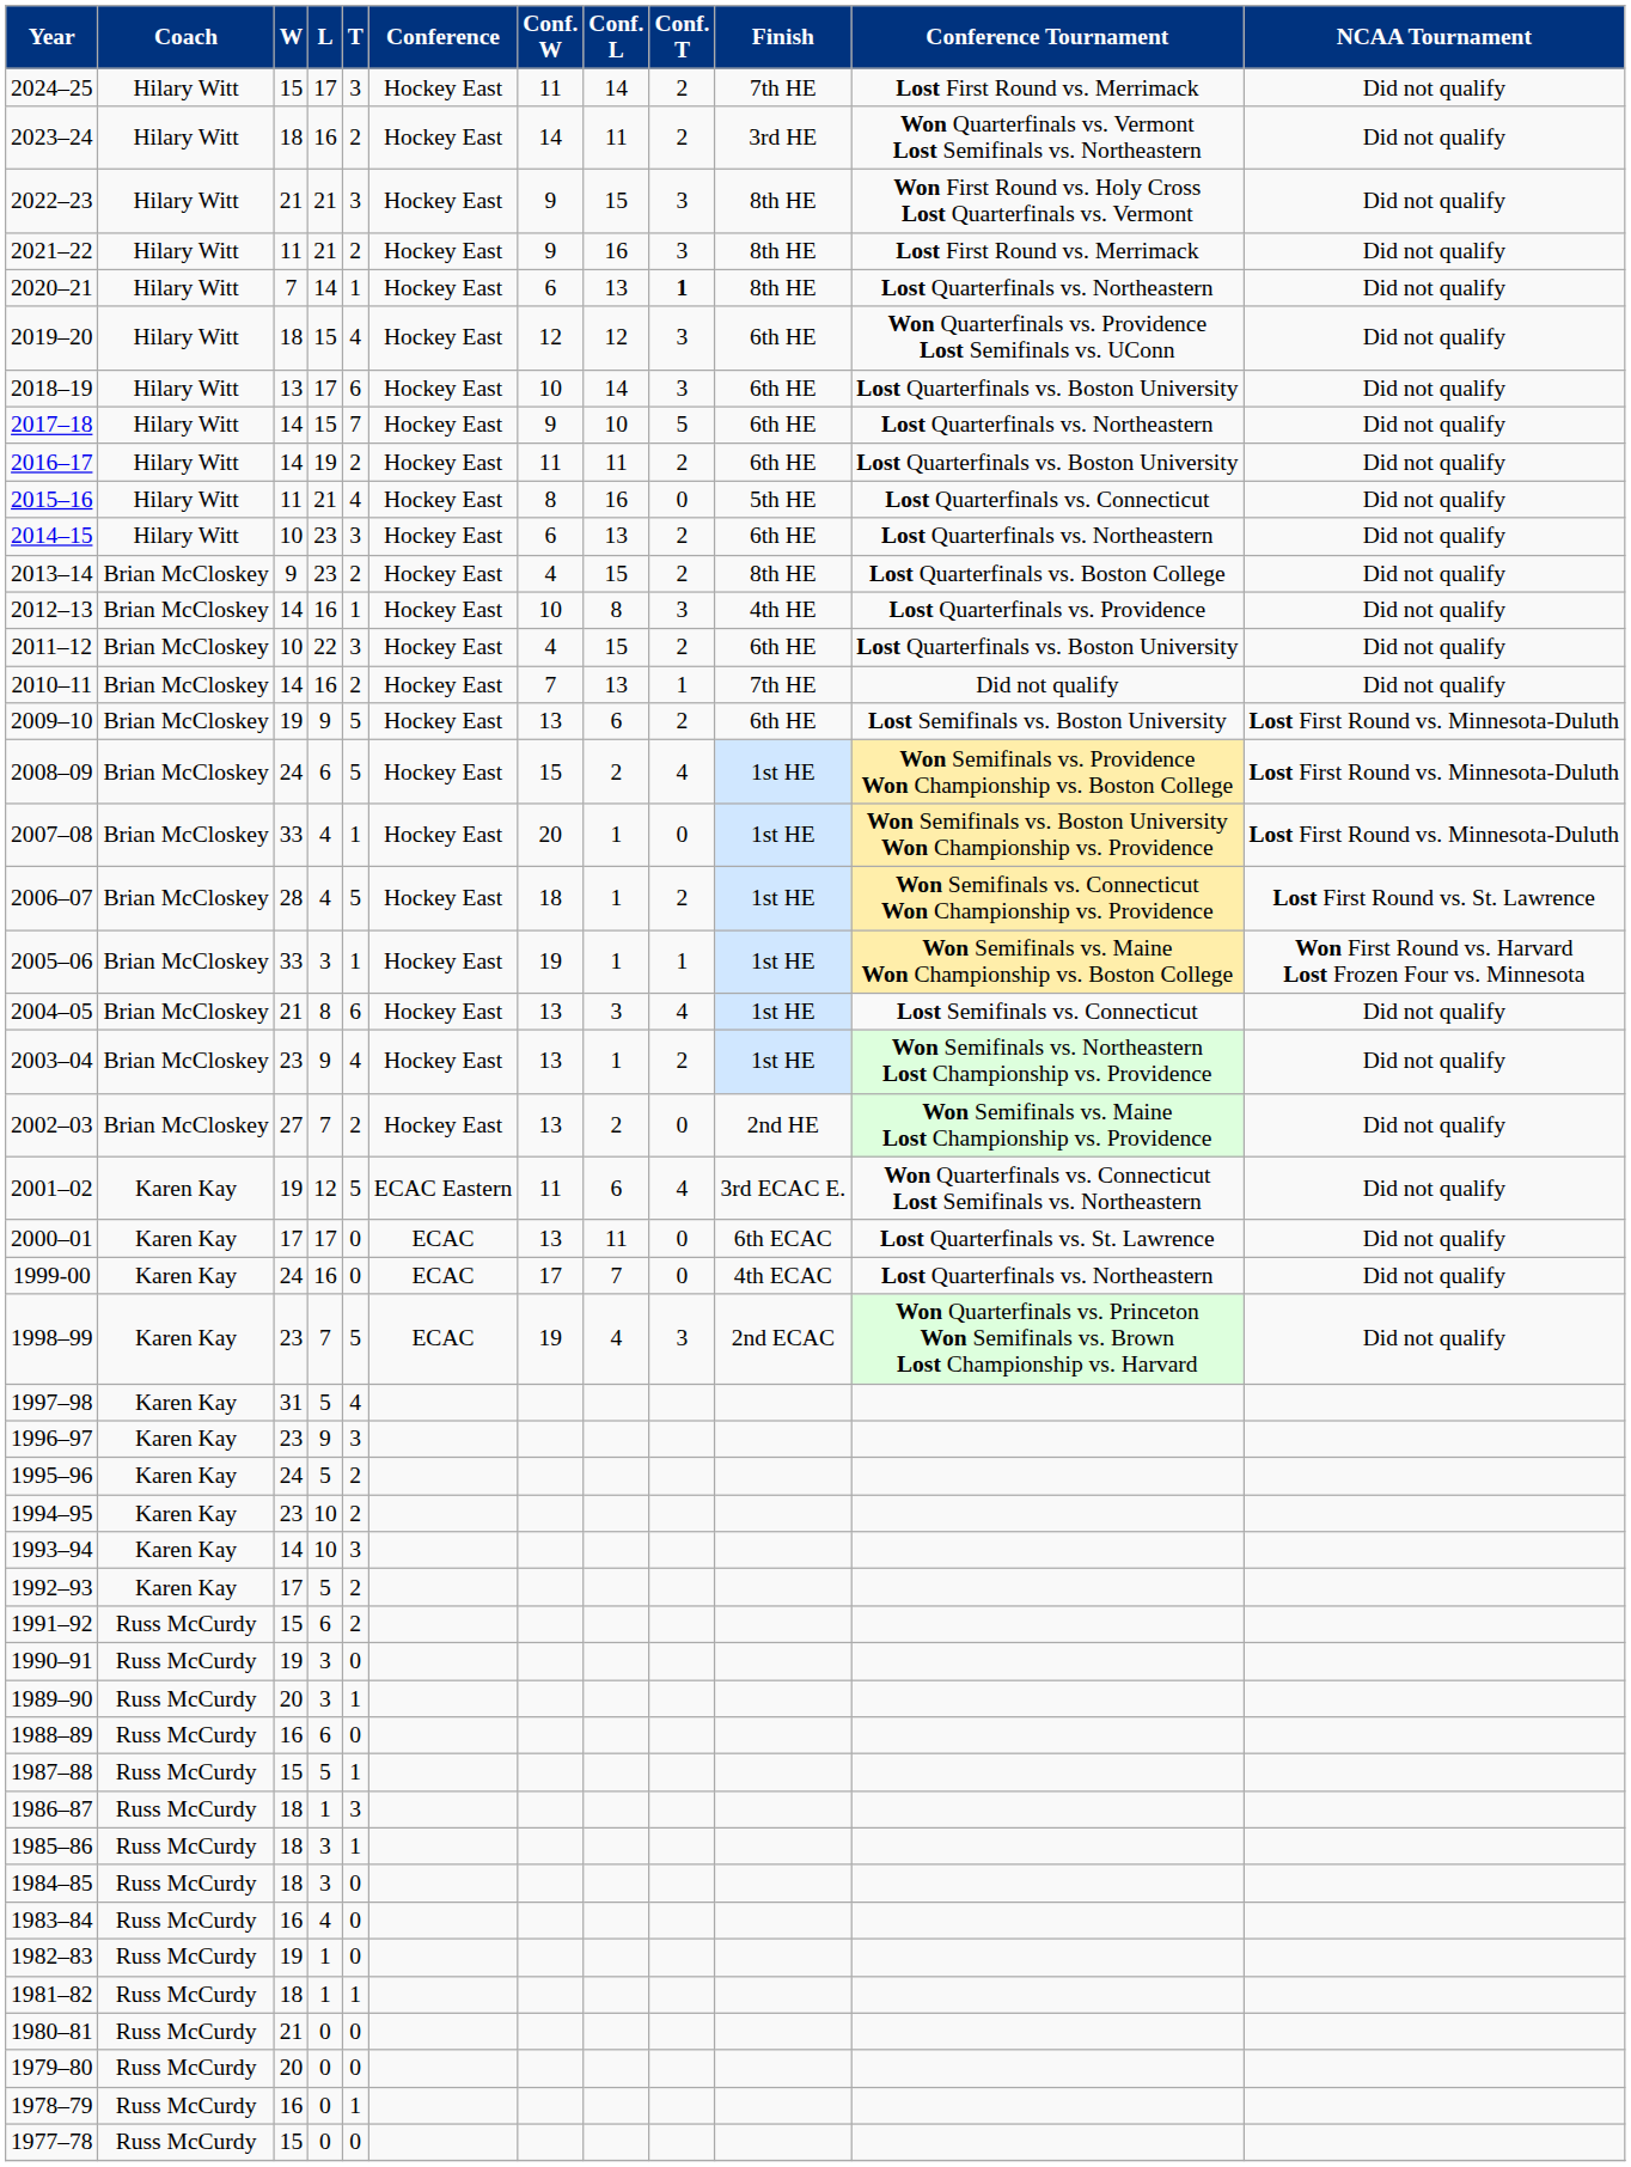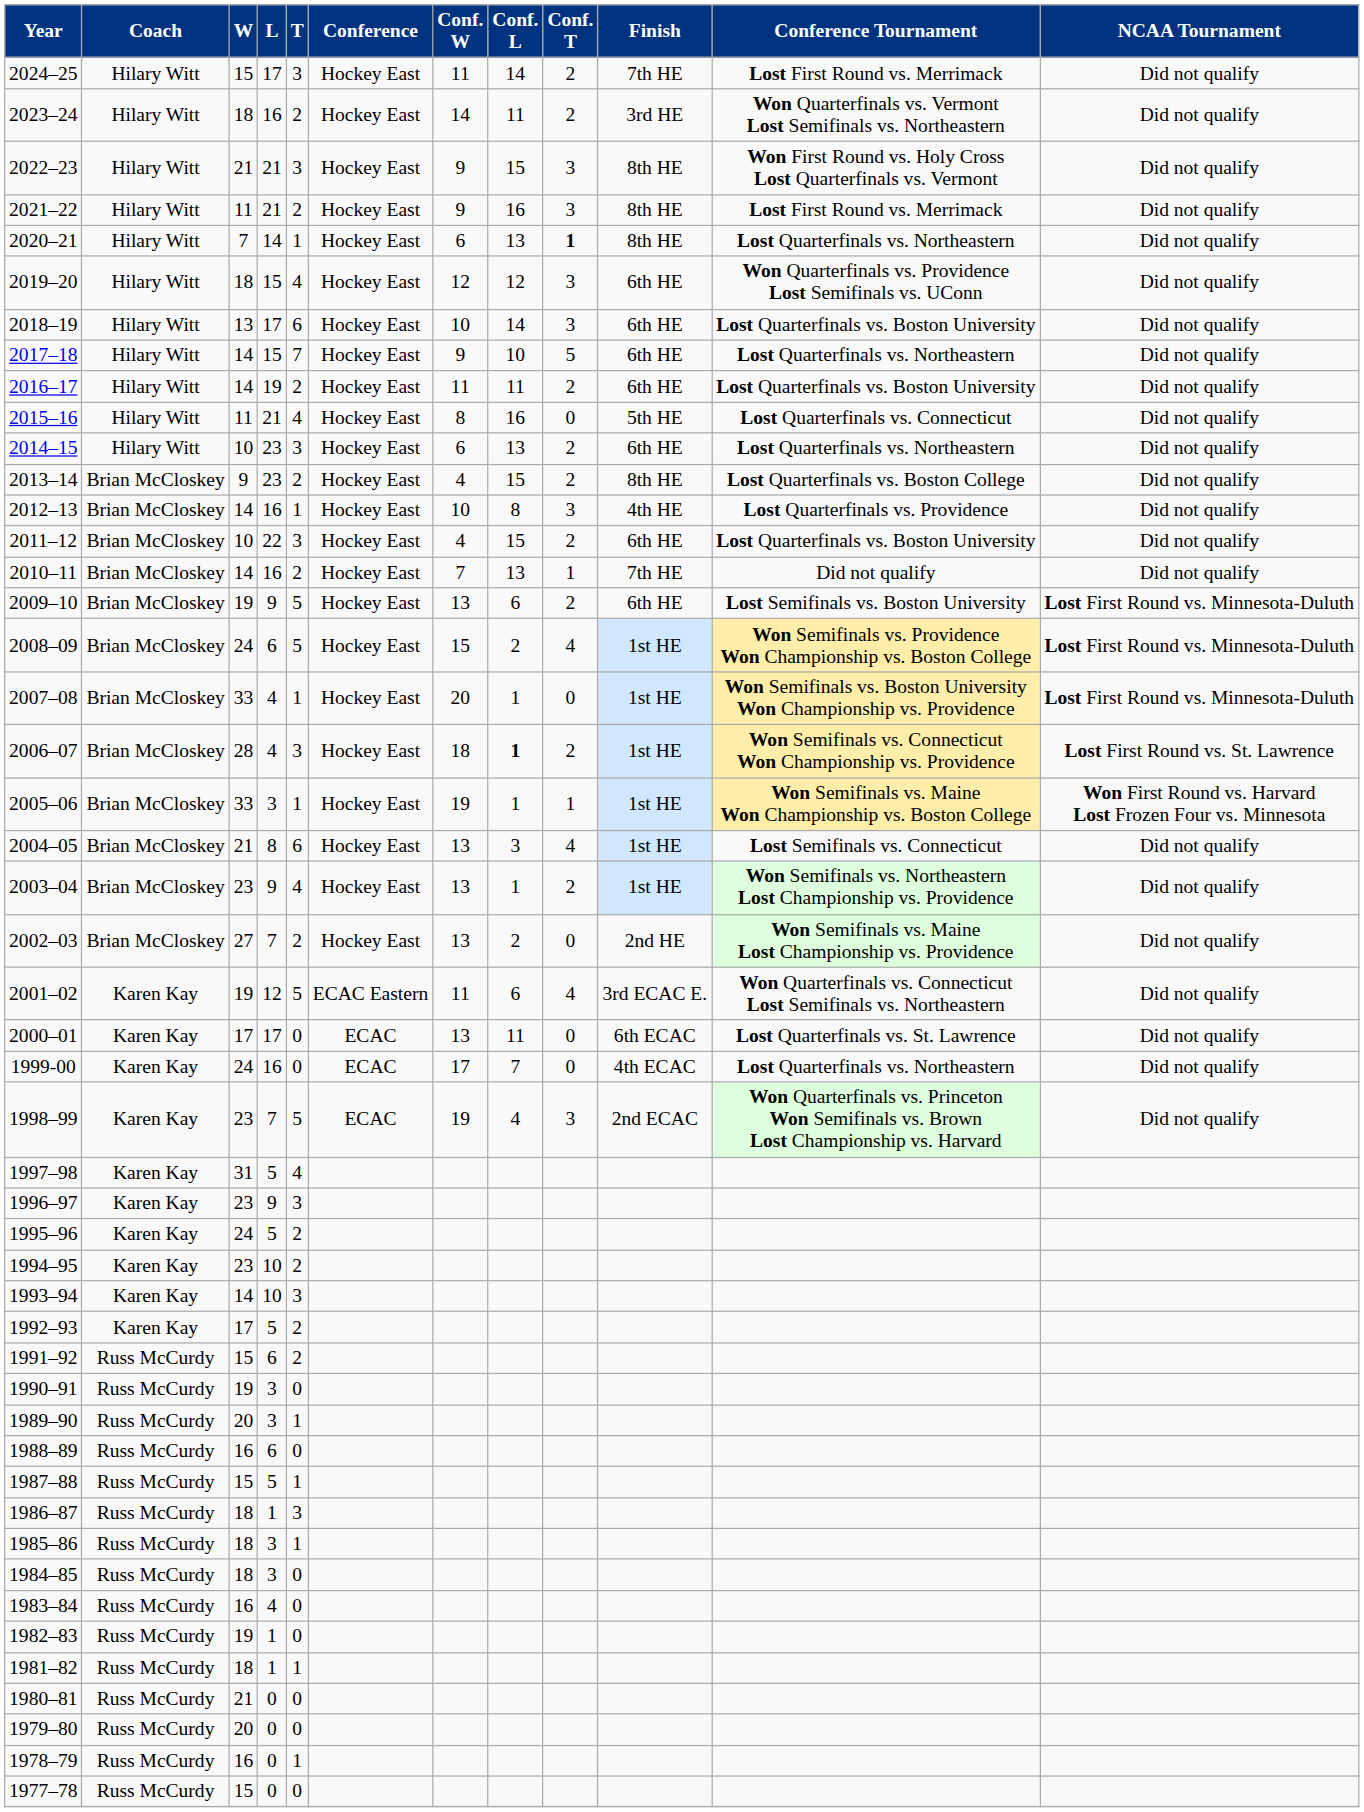 <table class="wikitable">
 <tr align="center"  style=" background:#00337F; color:#FFFFFF; ">
 <td><strong>Year</strong></td>
 <td><strong>Coach</strong></td>
 <td><strong>W</strong></td>
 <td><strong>L</strong></td>
 <td><strong>T</strong></td>
 <td><strong>Conference</strong></td>
 <td><strong>Conf. <br> W</strong></td>
 <td><strong>Conf. <br> L</strong></td>
 <td><strong>Conf. <br> T</strong></td>
 <td><strong>Finish</strong></td>
 <td><strong>Conference Tournament</strong></td>
 <td><strong>NCAA Tournament</strong></td>
 </tr>
 <tr align="center" bgcolor="">
 <td>2024–25</td>
 <td>Hilary Witt</td>
 <td>15</td>
 <td>17</td>
 <td>3</td>
 <td>Hockey East</td>
 <td>11</td>
 <td>14</td>
 <td>2</td>
 <td>7th HE</td>
 <td><strong>Lost</strong> First Round vs. Merrimack </td>
 <td>Did not qualify</td>
 </tr>
 <tr align="center" bgcolor="">
 <td>2023–24</td>
 <td>Hilary Witt</td>
 <td>18</td>
 <td>16</td>
 <td>2</td>
 <td>Hockey East</td>
 <td>14</td>
 <td>11</td>
 <td>2</td>
 <td>3rd HE</td>
 <td><strong>Won</strong> Quarterfinals vs. Vermont <br><strong>Lost</strong> Semifinals vs. Northeastern </td>
 <td>Did not qualify</td>
 </tr>
 <tr align="center" bgcolor="">
 <td>2022–23</td>
 <td>Hilary Witt</td>
 <td>21</td>
 <td>21</td>
 <td>3</td>
 <td>Hockey East</td>
 <td>9</td>
 <td>15</td>
 <td>3</td>
 <td>8th HE</td>
 <td><strong>Won</strong> First Round vs. Holy Cross <br><strong>Lost</strong> Quarterfinals vs. Vermont </td>
 <td>Did not qualify</td>
 </tr>
 <tr align="center" bgcolor="">
 <td>2021–22</td>
 <td>Hilary Witt</td>
 <td>11</td>
 <td>21</td>
 <td>2</td>
 <td>Hockey East</td>
 <td>9</td>
 <td>16</td>
 <td>3</td>
 <td>8th HE</td>
 <td><strong>Lost</strong> First Round vs. Merrimack </td>
 <td>Did not qualify</td>
 </tr>
 <tr align="center" bgcolor="">
 <td>2020–21</td>
 <td>Hilary Witt</td>
 <td>7</td>
 <td>14</td>
 <td>1</td>
 <td>Hockey East</td>
 <td>6</td>
 <td>13</td>
 <td><strong>1</strong></td>
 <td>8th HE</td>
 <td><strong>Lost</strong> Quarterfinals vs. Northeastern </td>
 <td>Did not qualify</td>
 </tr>
 <tr align="center" bgcolor="">
 <td>2019–20</td>
 <td>Hilary Witt</td>
 <td>18</td>
 <td>15</td>
 <td>4</td>
 <td>Hockey East</td>
 <td>12</td>
 <td>12</td>
 <td>3</td>
 <td>6th HE</td>
 <td><strong>Won</strong> Quarterfinals vs. Providence <br><strong>Lost</strong> Semifinals vs.  UConn </td>
 <td>Did not qualify</td>
 </tr>
 <tr align="center" bgcolor="">
 <td>2018–19</td>
 <td>Hilary Witt</td>
 <td>13</td>
 <td>17</td>
 <td>6</td>
 <td>Hockey East</td>
 <td>10</td>
 <td>14</td>
 <td>3</td>
 <td>6th HE</td>
 <td><strong>Lost</strong> Quarterfinals vs. Boston University </td>
 <td>Did not qualify</td>
 </tr>
 <tr align="center" bgcolor="">
 <td><a href='#'>2017–18</a></td>
 <td>Hilary Witt</td>
 <td>14</td>
 <td>15</td>
 <td>7</td>
 <td>Hockey East</td>
 <td>9</td>
 <td>10</td>
 <td>5</td>
 <td>6th HE</td>
 <td><strong>Lost</strong> Quarterfinals vs. Northeastern </td>
 <td>Did not qualify</td>
 </tr>
 <tr align="center" bgcolor="">
 <td><a href='#'>2016–17</a></td>
 <td>Hilary Witt</td>
 <td>14</td>
 <td>19</td>
 <td>2</td>
 <td>Hockey East</td>
 <td>11</td>
 <td>11</td>
 <td>2</td>
 <td>6th HE</td>
 <td><strong>Lost</strong> Quarterfinals vs. Boston University </td>
 <td>Did not qualify</td>
 </tr>
 <tr align="center" bgcolor="">
 <td><a href='#'>2015–16</a></td>
 <td>Hilary Witt</td>
 <td>11</td>
 <td>21</td>
 <td>4</td>
 <td>Hockey East</td>
 <td>8</td>
 <td>16</td>
 <td>0</td>
 <td>5th HE</td>
 <td><strong>Lost</strong> Quarterfinals vs. Connecticut </td>
 <td>Did not qualify</td>
 </tr>
 <tr align="center" bgcolor="">
 <td><a href='#'>2014–15</a></td>
 <td>Hilary Witt</td>
 <td>10</td>
 <td>23</td>
 <td>3</td>
 <td>Hockey East</td>
 <td>6</td>
 <td>13</td>
 <td>2</td>
 <td>6th HE</td>
 <td><strong>Lost</strong> Quarterfinals vs. Northeastern </td>
 <td>Did not qualify</td>
 </tr>
 <tr align="center" bgcolor="">
 <td>2013–14</td>
 <td>Brian McCloskey</td>
 <td>9</td>
 <td>23</td>
 <td>2</td>
 <td>Hockey East</td>
 <td>4</td>
 <td>15</td>
 <td>2</td>
 <td>8th HE</td>
 <td><strong>Lost</strong> Quarterfinals vs. Boston College </td>
 <td>Did not qualify</td>
 </tr>
 <tr align="center" bgcolor="">
 <td>2012–13</td>
 <td>Brian McCloskey</td>
 <td>14</td>
 <td>16</td>
 <td>1</td>
 <td>Hockey East</td>
 <td>10</td>
 <td>8</td>
 <td>3</td>
 <td>4th HE</td>
 <td><strong>Lost</strong> Quarterfinals vs. Providence </td>
 <td>Did not qualify</td>
 </tr>
 <tr align="center" bgcolor="">
 <td>2011–12</td>
 <td>Brian McCloskey</td>
 <td>10</td>
 <td>22</td>
 <td>3</td>
 <td>Hockey East</td>
 <td>4</td>
 <td>15</td>
 <td>2</td>
 <td>6th HE</td>
 <td><strong>Lost</strong> Quarterfinals vs. Boston University </td>
 <td>Did not qualify</td>
 </tr>
 <tr align="center" bgcolor="">
 <td>2010–11</td>
 <td>Brian McCloskey</td>
 <td>14</td>
 <td>16</td>
 <td>2</td>
 <td>Hockey East</td>
 <td>7</td>
 <td>13</td>
 <td>1</td>
 <td>7th HE</td>
 <td>Did not qualify</td>
 <td>Did not qualify</td>
 </tr>
 <tr align="center" bgcolor="">
 <td>2009–10</td>
 <td>Brian McCloskey</td>
 <td>19</td>
 <td>9</td>
 <td>5</td>
 <td>Hockey East</td>
 <td>13</td>
 <td>6</td>
 <td>2</td>
 <td>6th HE</td>
 <td><strong>Lost</strong> Semifinals vs. Boston University </td>
 <td><strong>Lost</strong> First Round vs. Minnesota-Duluth </td>
 </tr>
 <tr align="center" bgcolor="">
 <td>2008–09</td>
 <td>Brian McCloskey</td>
 <td>24</td>
 <td>6</td>
 <td>5</td>
 <td>Hockey East</td>
 <td>15</td>
 <td>2</td>
 <td>4</td>
 <td style="background: #d0e7ff;">1st HE</td>
 <td style="background: #ffeeaa;"><strong>Won</strong> Semifinals vs. Providence  <br> <strong>Won</strong> Championship vs. Boston College </td>
 <td><strong>Lost</strong> First Round vs. Minnesota-Duluth </td>
 </tr>
 <tr align="center" bgcolor="">
 <td>2007–08</td>
 <td>Brian McCloskey</td>
 <td>33</td>
 <td>4</td>
 <td>1</td>
 <td>Hockey East</td>
 <td>20</td>
 <td>1</td>
 <td>0</td>
 <td style="background: #d0e7ff;">1st HE</td>
 <td style="background: #ffeeaa;"><strong>Won</strong> Semifinals vs. Boston University  <br> <strong>Won</strong> Championship vs. Providence </td>
 <td><strong>Lost</strong> First Round vs. Minnesota-Duluth </td>
 </tr>
 <tr align="center" bgcolor="">
 <td>2006–07</td>
 <td>Brian McCloskey</td>
 <td>28</td>
 <td>4</td>
-<td>5</td>
+<td>3</td>
 <td>Hockey East</td>
 <td>18</td>
-<td>1</td>
+<td><strong>1</strong></td>
 <td>2</td>
 <td style="background: #d0e7ff;">1st HE</td>
 <td style="background: #ffeeaa;"><strong>Won</strong> Semifinals vs. Connecticut  <br> <strong>Won</strong> Championship vs. Providence </td>
 <td><strong>Lost</strong> First Round vs. St. Lawrence </td>
 </tr>
 <tr align="center" bgcolor="">
 <td>2005–06</td>
 <td>Brian McCloskey</td>
 <td>33</td>
 <td>3</td>
 <td>1</td>
 <td>Hockey East</td>
 <td>19</td>
 <td>1</td>
 <td>1</td>
 <td style="background: #d0e7ff;">1st HE</td>
 <td style="background: #ffeeaa;"><strong>Won</strong> Semifinals vs. Maine  <br> <strong>Won</strong> Championship vs. Boston College </td>
 <td><strong>Won</strong> First Round vs. Harvard  <br> <strong>Lost</strong> Frozen Four vs. Minnesota </td>
 </tr>
 <tr align="center" bgcolor="">
 <td>2004–05</td>
 <td>Brian McCloskey</td>
 <td>21</td>
 <td>8</td>
 <td>6</td>
 <td>Hockey East</td>
 <td>13</td>
 <td>3</td>
 <td>4</td>
 <td style="background: #d0e7ff;">1st HE</td>
 <td><strong>Lost</strong> Semifinals vs. Connecticut </td>
 <td>Did not qualify</td>
 </tr>
 <tr align="center" bgcolor="">
 <td>2003–04</td>
 <td>Brian McCloskey</td>
 <td>23</td>
 <td>9</td>
 <td>4</td>
 <td>Hockey East</td>
 <td>13</td>
 <td>1</td>
 <td>2</td>
 <td style="background: #d0e7ff;">1st HE</td>
 <td style="background: #ddffdd;"><strong>Won</strong> Semifinals vs. Northeastern  <br> <strong>Lost</strong> Championship vs. Providence </td>
 <td>Did not qualify</td>
 </tr>
 <tr align="center" bgcolor="">
 <td>2002–03</td>
 <td>Brian McCloskey</td>
 <td>27</td>
 <td>7</td>
 <td>2</td>
 <td>Hockey East</td>
 <td>13</td>
 <td>2</td>
 <td>0</td>
 <td>2nd HE</td>
 <td style="background: #ddffdd;"><strong>Won</strong> Semifinals vs. Maine  <br> <strong>Lost</strong> Championship vs. Providence </td>
 <td>Did not qualify</td>
 </tr>
 <tr align="center" bgcolor="">
 <td>2001–02</td>
 <td>Karen Kay</td>
 <td>19</td>
 <td>12</td>
 <td>5</td>
 <td>ECAC Eastern</td>
 <td>11</td>
 <td>6</td>
 <td>4</td>
 <td>3rd ECAC E.</td>
 <td><strong>Won</strong> Quarterfinals vs. Connecticut  <br> <strong>Lost</strong> Semifinals vs. Northeastern </td>
 <td>Did not qualify</td>
 </tr>
 <tr align="center" bgcolor="">
 <td>2000–01</td>
 <td>Karen Kay</td>
 <td>17</td>
 <td>17</td>
 <td>0</td>
 <td>ECAC</td>
 <td>13</td>
 <td>11</td>
 <td>0</td>
 <td>6th ECAC</td>
 <td><strong>Lost</strong> Quarterfinals vs. St. Lawrence </td>
 <td>Did not qualify</td>
 </tr>
 <tr align="center" bgcolor="">
 <td>1999-00</td>
 <td>Karen Kay</td>
 <td>24</td>
 <td>16</td>
 <td>0</td>
 <td>ECAC</td>
 <td>17</td>
 <td>7</td>
 <td>0</td>
 <td>4th ECAC</td>
 <td><strong>Lost</strong> Quarterfinals vs. Northeastern </td>
 <td>Did not qualify</td>
 </tr>
 <tr align="center" bgcolor="">
 <td>1998–99</td>
 <td>Karen Kay</td>
 <td>23</td>
 <td>7</td>
 <td>5</td>
 <td>ECAC</td>
 <td>19</td>
 <td>4</td>
 <td>3</td>
 <td>2nd ECAC</td>
 <td style="background: #ddffdd;"><strong>Won</strong> Quarterfinals vs. Princeton  <br> <strong>Won</strong> Semifinals vs. Brown  <br> <strong>Lost</strong> Championship vs. Harvard </td>
 <td>Did not qualify</td>
 </tr>
 <tr align="center" bgcolor="">
 <td>1997–98</td>
 <td>Karen Kay</td>
 <td>31</td>
 <td>5</td>
 <td>4</td>
 <td></td>
 <td></td>
 <td></td>
 <td></td>
 <td></td>
 <td></td>
 <td></td>
 </tr>
 <tr align="center" bgcolor="">
 <td>1996–97</td>
 <td>Karen Kay</td>
 <td>23</td>
 <td>9</td>
 <td>3</td>
 <td></td>
 <td></td>
 <td></td>
 <td></td>
 <td></td>
 <td></td>
 <td></td>
 </tr>
 <tr align="center" bgcolor="">
 <td>1995–96</td>
 <td>Karen Kay</td>
 <td>24</td>
 <td>5</td>
 <td>2</td>
 <td></td>
 <td></td>
 <td></td>
 <td></td>
 <td></td>
 <td></td>
 <td></td>
 </tr>
 <tr align="center" bgcolor="">
 <td>1994–95</td>
 <td>Karen Kay</td>
 <td>23</td>
 <td>10</td>
 <td>2</td>
 <td></td>
 <td></td>
 <td></td>
 <td></td>
 <td></td>
 <td></td>
 <td></td>
 </tr>
 <tr align="center" bgcolor="">
 <td>1993–94</td>
 <td>Karen Kay</td>
 <td>14</td>
 <td>10</td>
 <td>3</td>
 <td></td>
 <td></td>
 <td></td>
 <td></td>
 <td></td>
 <td></td>
 <td></td>
 </tr>
 <tr align="center" bgcolor="">
 <td>1992–93</td>
 <td>Karen Kay</td>
 <td>17</td>
 <td>5</td>
 <td>2</td>
 <td></td>
 <td></td>
 <td></td>
 <td></td>
 <td></td>
 <td></td>
 <td></td>
 </tr>
 <tr align="center" bgcolor="">
 <td>1991–92</td>
 <td>Russ McCurdy</td>
 <td>15</td>
 <td>6</td>
 <td>2</td>
 <td></td>
 <td></td>
 <td></td>
 <td></td>
 <td></td>
 <td></td>
 <td></td>
 </tr>
 <tr align="center" bgcolor="">
 <td>1990–91</td>
 <td>Russ McCurdy</td>
 <td>19</td>
 <td>3</td>
 <td>0</td>
 <td></td>
 <td></td>
 <td></td>
 <td></td>
 <td></td>
 <td></td>
 <td></td>
 </tr>
 <tr align="center" bgcolor="">
 <td>1989–90</td>
 <td>Russ McCurdy</td>
 <td>20</td>
 <td>3</td>
 <td>1</td>
 <td></td>
 <td></td>
 <td></td>
 <td></td>
 <td></td>
 <td></td>
 <td></td>
 </tr>
 <tr align="center" bgcolor="">
 <td>1988–89</td>
 <td>Russ McCurdy</td>
 <td>16</td>
 <td>6</td>
 <td>0</td>
 <td></td>
 <td></td>
 <td></td>
 <td></td>
 <td></td>
 <td></td>
 <td></td>
 </tr>
 <tr align="center" bgcolor="">
 <td>1987–88</td>
 <td>Russ McCurdy</td>
 <td>15</td>
 <td>5</td>
 <td>1</td>
 <td></td>
 <td></td>
 <td></td>
 <td></td>
 <td></td>
 <td></td>
 <td></td>
 </tr>
 <tr align="center" bgcolor="">
 <td>1986–87</td>
 <td>Russ McCurdy</td>
 <td>18</td>
 <td>1</td>
 <td>3</td>
 <td></td>
 <td></td>
 <td></td>
 <td></td>
 <td></td>
 <td></td>
 <td></td>
 </tr>
 <tr align="center" bgcolor="">
 <td>1985–86</td>
 <td>Russ McCurdy</td>
 <td>18</td>
 <td>3</td>
 <td>1</td>
 <td></td>
 <td></td>
 <td></td>
 <td></td>
 <td></td>
 <td></td>
 <td></td>
 </tr>
 <tr align="center" bgcolor="">
 <td>1984–85</td>
 <td>Russ McCurdy</td>
 <td>18</td>
 <td>3</td>
 <td>0</td>
 <td></td>
 <td></td>
 <td></td>
 <td></td>
 <td></td>
 <td></td>
 <td></td>
 </tr>
 <tr align="center" bgcolor="">
 <td>1983–84</td>
 <td>Russ McCurdy</td>
 <td>16</td>
 <td>4</td>
 <td>0</td>
 <td></td>
 <td></td>
 <td></td>
 <td></td>
 <td></td>
 <td></td>
 <td></td>
 </tr>
 <tr align="center" bgcolor="">
 <td>1982–83</td>
 <td>Russ McCurdy</td>
 <td>19</td>
 <td>1</td>
 <td>0</td>
 <td></td>
 <td></td>
 <td></td>
 <td></td>
 <td></td>
 <td></td>
 <td></td>
 </tr>
 <tr align="center" bgcolor="">
 <td>1981–82</td>
 <td>Russ McCurdy</td>
 <td>18</td>
 <td>1</td>
 <td>1</td>
 <td></td>
 <td></td>
 <td></td>
 <td></td>
 <td></td>
 <td></td>
 <td></td>
 </tr>
 <tr align="center" bgcolor="">
 <td>1980–81</td>
 <td>Russ McCurdy</td>
 <td>21</td>
 <td>0</td>
 <td>0</td>
 <td></td>
 <td></td>
 <td></td>
 <td></td>
 <td></td>
 <td></td>
 <td></td>
 </tr>
 <tr align="center" bgcolor="">
 <td>1979–80</td>
 <td>Russ McCurdy</td>
 <td>20</td>
 <td>0</td>
 <td>0</td>
 <td></td>
 <td></td>
 <td></td>
 <td></td>
 <td></td>
 <td></td>
 <td></td>
 </tr>
 <tr align="center" bgcolor="">
 <td>1978–79</td>
 <td>Russ McCurdy</td>
 <td>16</td>
 <td>0</td>
 <td>1</td>
 <td></td>
 <td></td>
 <td></td>
 <td></td>
 <td></td>
 <td></td>
 <td></td>
 </tr>
 <tr align="center" bgcolor="">
 <td>1977–78</td>
 <td>Russ McCurdy</td>
 <td>15</td>
 <td>0</td>
 <td>0</td>
 <td></td>
 <td></td>
 <td></td>
 <td></td>
 <td></td>
 <td></td>
 <td></td>
 </tr>
 <tr align="center" bgcolor="">
 </tr>
 </table>
